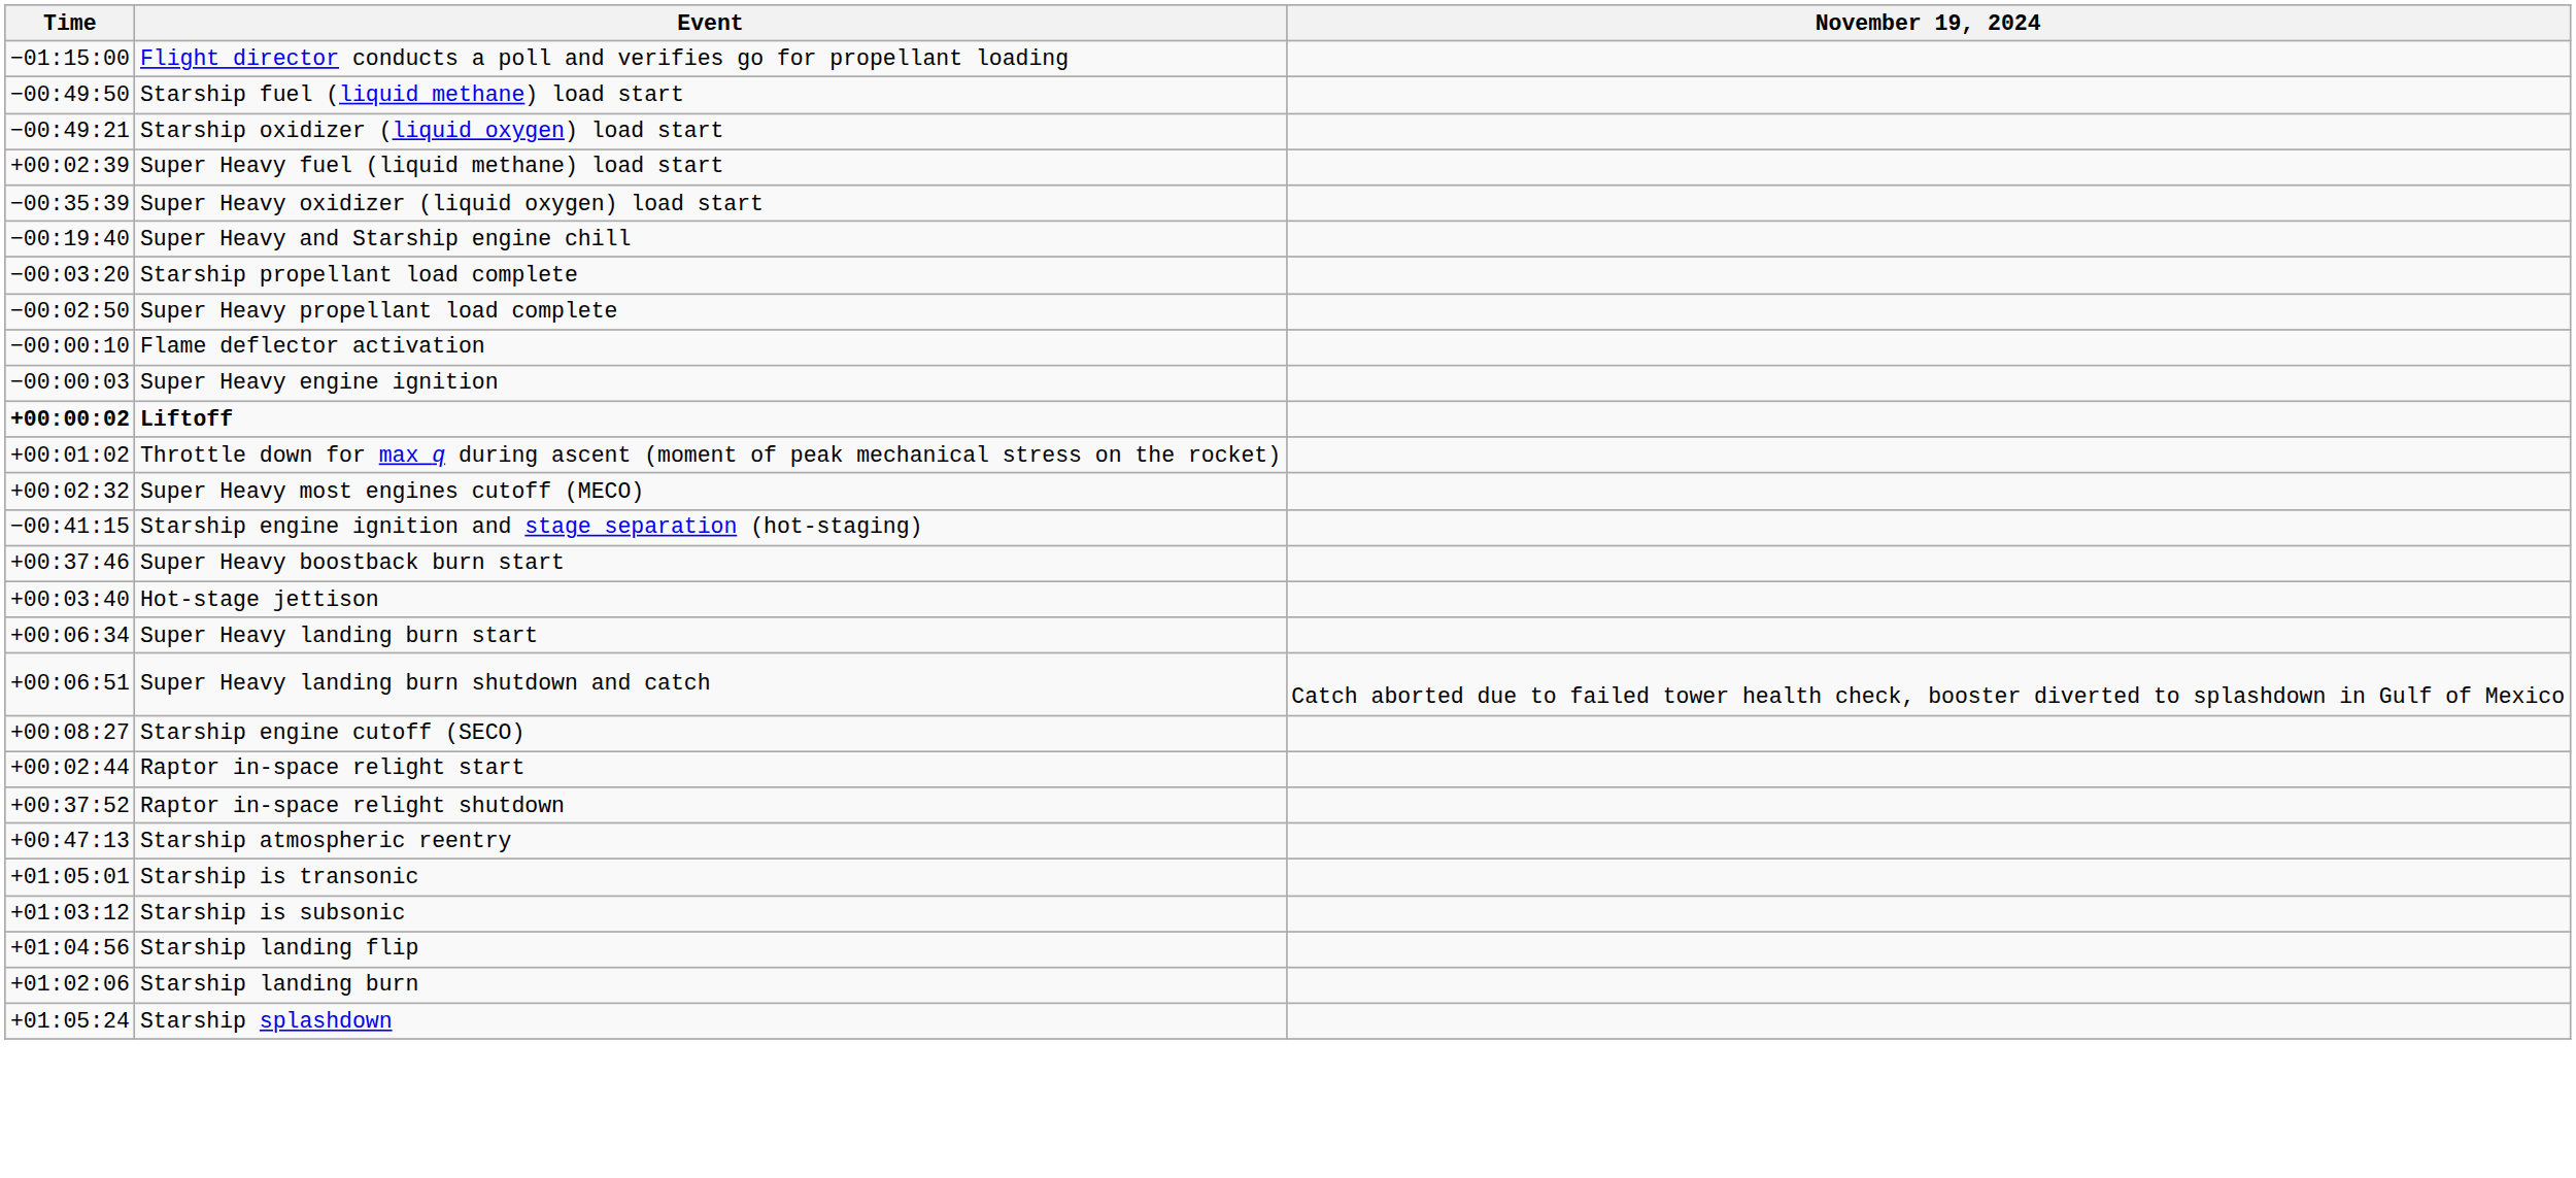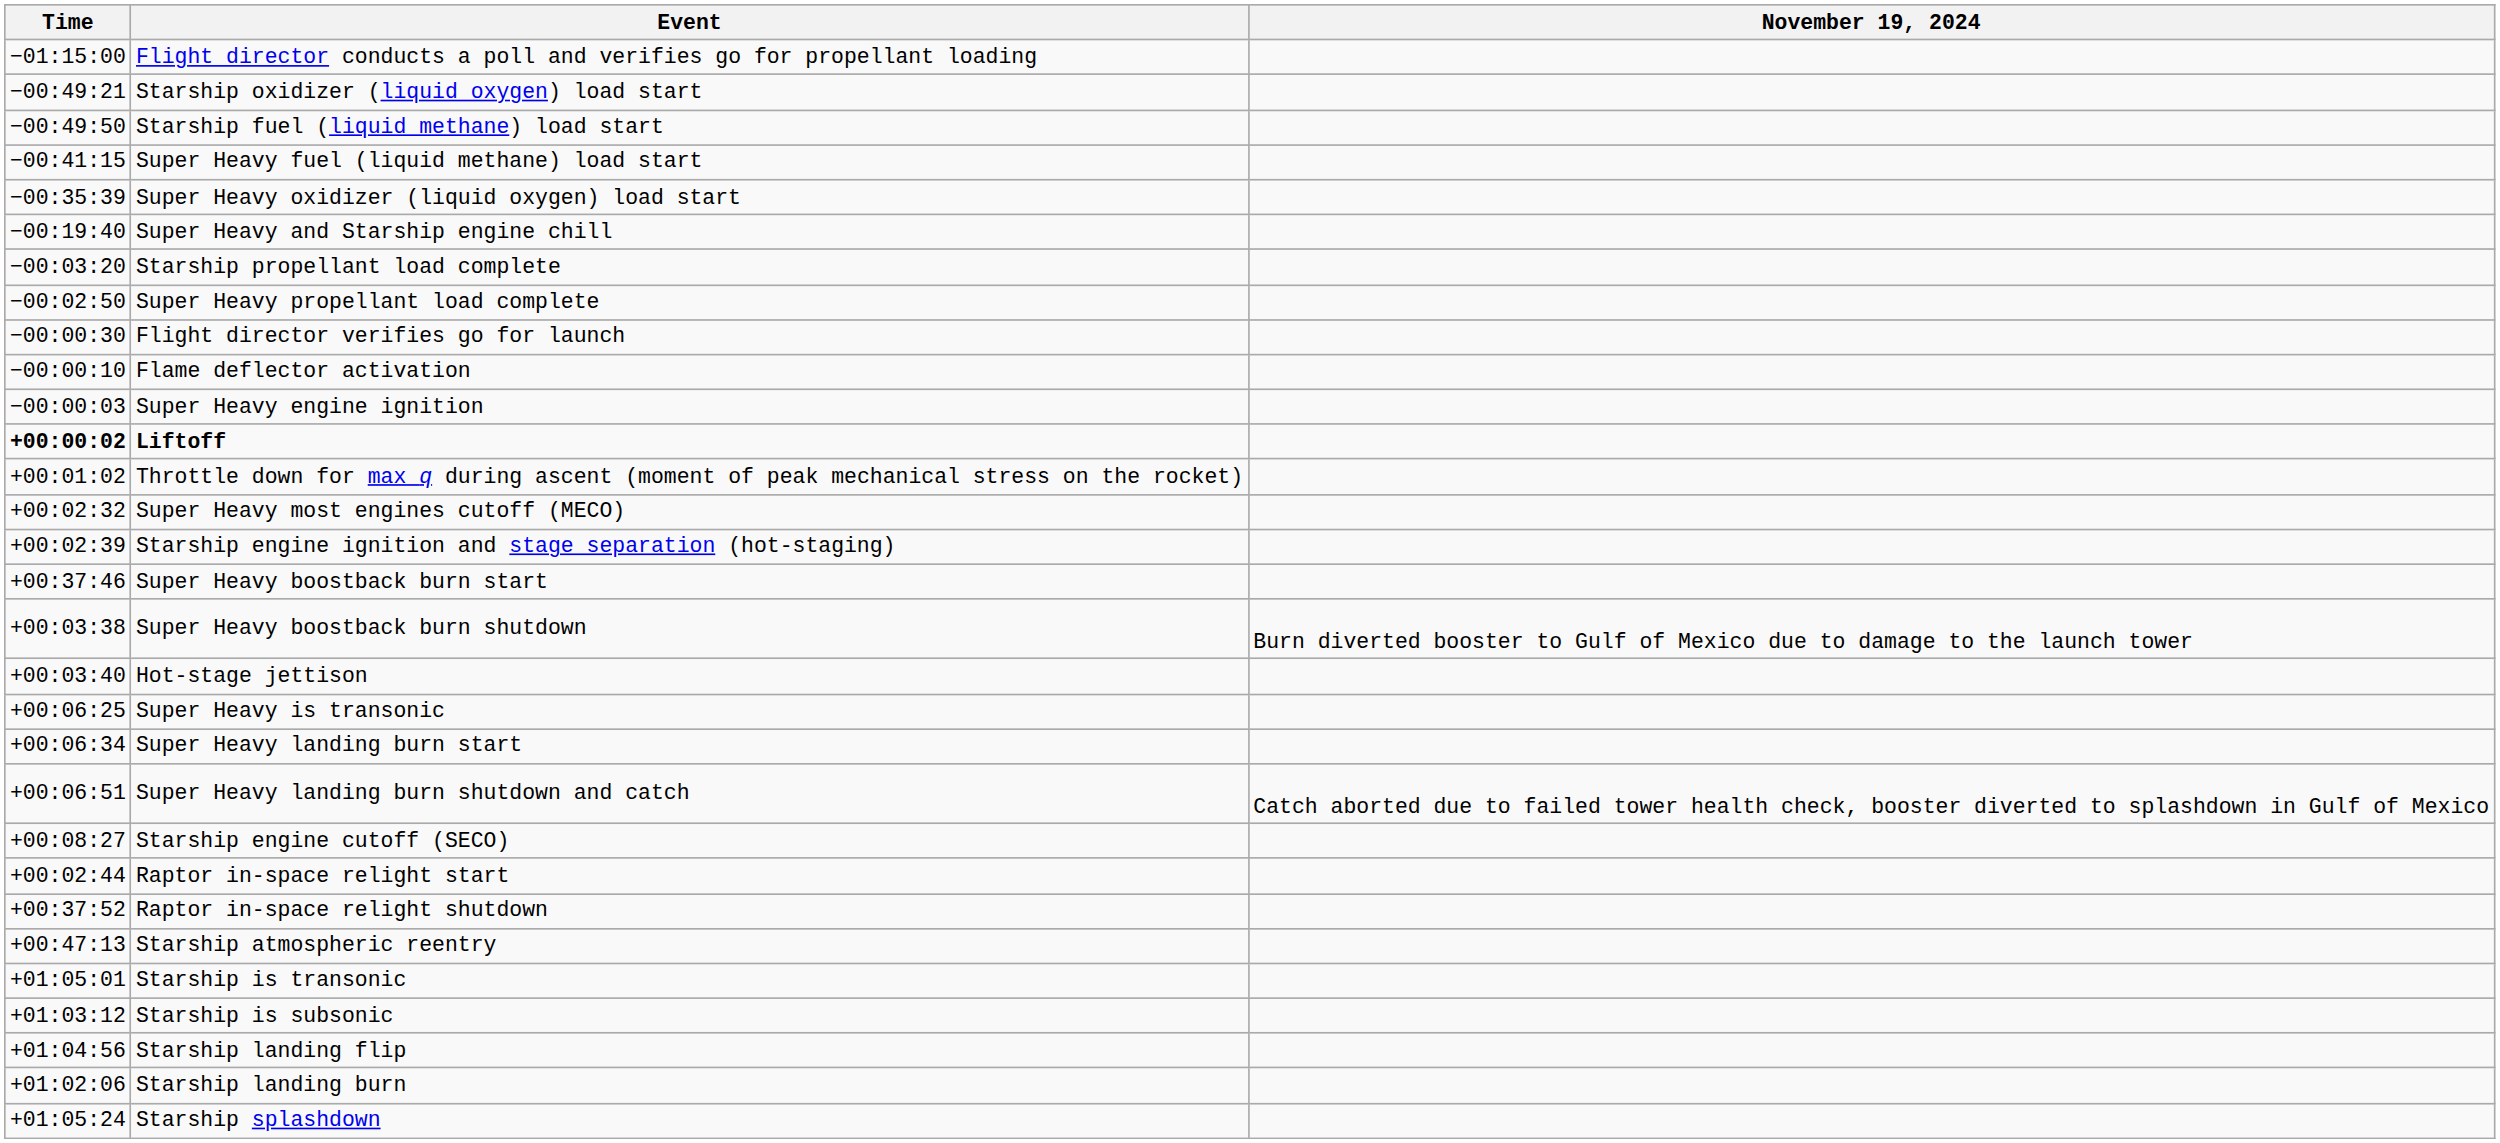 <table class="wikitable collapsible">
 <tr>
 <th>Time</th>
 <th>Event</th>
 <th>November 19, 2024</th>
 </tr>
 <tr>
 <td style="text-align:right">−01:15:00</td>
 <td><a href='#'>Flight director</a> conducts a poll and verifies go for propellant loading</td>
 <td></td>
 </tr>
 <tr>
+<td style="text-align:right">−00:49:21</td>
+<td>Starship oxidizer (<a href='#'>liquid oxygen</a>) load start</td>
+<td></td>
+</tr>
+<tr>
 <td style="text-align:right">−00:49:50</td>
 <td>Starship fuel (<a href='#'>liquid methane</a>) load start</td>
 <td></td>
 </tr>
 <tr>
-<td style="text-align:right">−00:49:21</td>
-<td>Starship oxidizer (<a href='#'>liquid oxygen</a>) load start</td>
-<td></td>
-</tr>
-<tr>
-<td style="text-align:right">+00:02:39</td>
+<td style="text-align:right">−00:41:15</td>
 <td>Super Heavy fuel (liquid methane) load start</td>
 <td></td>
 </tr>
 <tr>
 <td style="text-align:right">−00:35:39</td>
 <td>Super Heavy oxidizer (liquid oxygen) load start</td>
 <td></td>
 </tr>
 <tr>
 <td style="text-align:right">−00:19:40</td>
 <td>Super Heavy and Starship engine chill</td>
 <td></td>
 </tr>
 <tr>
 <td style="text-align:right">−00:03:20</td>
 <td>Starship propellant load complete</td>
 <td></td>
 </tr>
 <tr>
 <td style="text-align:right">−00:02:50</td>
 <td>Super Heavy propellant load complete</td>
+<td></td>
+</tr>
+<tr>
+<td style="text-align:right">−00:00:30</td>
+<td>Flight director verifies go for launch</td>
 <td></td>
 </tr>
 <tr>
 <td style="text-align:right">−00:00:10</td>
 <td>Flame deflector activation</td>
 <td></td>
 </tr>
 <tr>
 <td style="text-align:right">−00:00:03</td>
 <td>Super Heavy engine ignition</td>
 <td></td>
 </tr>
 <tr>
 <td style="text-align:right"><strong>+00:00:02</strong></td>
 <td><strong>Liftoff</strong></td>
 <td></td>
 </tr>
 <tr>
 <td style="text-align:right">+00:01:02</td>
 <td>Throttle down for <a href='#'>max <em>q</em></a> during ascent (moment of peak mechanical stress on the rocket)</td>
 <td></td>
 </tr>
 <tr>
 <td style="text-align:right">+00:02:32</td>
 <td>Super Heavy most engines cutoff (MECO)</td>
 <td></td>
 </tr>
 <tr>
-<td style="text-align:right">−00:41:15</td>
+<td style="text-align:right">+00:02:39</td>
 <td>Starship engine ignition and <a href='#'>stage separation</a> (hot-staging)</td>
 <td></td>
 </tr>
 <tr>
 <td style="text-align:right">+00:37:46</td>
 <td>Super Heavy boostback burn start</td>
 <td></td>
 </tr>
 <tr>
+<td style="text-align:right">+00:03:38</td>
+<td>Super Heavy boostback burn shutdown</td>
+<td><br>Burn diverted booster to Gulf of Mexico due to damage to the launch tower</td>
+</tr>
+<tr>
 <td style="text-align:right">+00:03:40</td>
 <td>Hot-stage jettison</td>
+<td></td>
+</tr>
+<tr>
+<td style="text-align:right">+00:06:25</td>
+<td>Super Heavy is transonic</td>
 <td></td>
 </tr>
 <tr>
 <td style="text-align:right">+00:06:34</td>
 <td>Super Heavy landing burn start</td>
 <td></td>
 </tr>
 <tr>
 <td style="text-align:right">+00:06:51</td>
 <td>Super Heavy landing burn shutdown and catch</td>
 <td><br>Catch aborted due to failed tower health check, booster diverted to splashdown in Gulf of Mexico</td>
 </tr>
 <tr>
 <td style="text-align:right">+00:08:27</td>
 <td>Starship engine cutoff (SECO)</td>
 <td></td>
 </tr>
 <tr>
 <td style="text-align:right">+00:02:44</td>
 <td>Raptor in-space relight start</td>
 <td></td>
 </tr>
 <tr>
 <td style="text-align:right">+00:37:52</td>
 <td>Raptor in-space relight shutdown</td>
 <td></td>
 </tr>
 <tr>
 <td style="text-align:right">+00:47:13</td>
 <td>Starship atmospheric reentry</td>
 <td></td>
 </tr>
 <tr>
 <td style="text-align:right">+01:05:01</td>
 <td>Starship is transonic</td>
 <td></td>
 </tr>
 <tr>
 <td style="text-align:right">+01:03:12</td>
 <td>Starship is subsonic</td>
 <td></td>
 </tr>
 <tr>
 <td style="text-align:right">+01:04:56</td>
 <td>Starship landing flip</td>
 <td></td>
 </tr>
 <tr>
 <td style="text-align:right">+01:02:06</td>
 <td>Starship landing burn</td>
 <td></td>
 </tr>
 <tr>
 <td style="text-align:right">+01:05:24</td>
 <td>Starship <a href='#'>splashdown</a></td>
 <td></td>
 </tr>
 </table>
